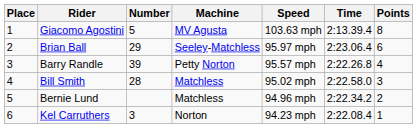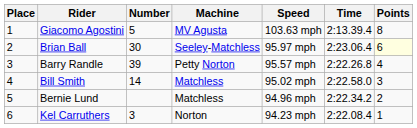 <table class="wikitable" style="font-size: 95%;">
 <tr>
 <th>Place</th>
 <th>Rider</th>
 <th>Number</th>
 <th>Machine</th>
 <th>Speed</th>
 <th>Time</th>
 <th>Points</th>
 </tr>
 <tr>
 <td>1</td>
 <td> <a href='#'>Giacomo Agostini</a></td>
 <td>5</td>
 <td><a href='#'>MV Agusta</a></td>
 <td>103.63 mph</td>
 <td>2:13.39.4</td>
 <td>8</td>
 </tr>
 <tr>
 <td>2</td>
 <td> <a href='#'>Brian Ball</a></td>
-<td>29</td>
+<td>30</td>
 <td><a href='#'>Seeley</a>-<a href='#'>Matchless</a></td>
 <td>95.97 mph</td>
 <td>2:23.06.4</td>
-<td>6</td>
+<td style="background: lightyellow;">6</td>
 </tr>
 <tr>
 <td>3</td>
 <td> Barry Randle</td>
 <td>39</td>
 <td>Petty <a href='#'>Norton</a></td>
 <td>95.57 mph</td>
 <td>2:22.26.8</td>
 <td>4</td>
 </tr>
 <tr>
 <td>4</td>
 <td> <a href='#'>Bill Smith</a></td>
-<td>28</td>
+<td>14</td>
 <td><a href='#'>Matchless</a></td>
 <td>95.02 mph</td>
 <td>2:22.58.0</td>
 <td>3</td>
 </tr>
 <tr>
 <td>5</td>
 <td> Bernie Lund</td>
 <td></td>
 <td>Matchless</td>
 <td>94.96 mph</td>
 <td>2:22.34.2</td>
 <td>2</td>
 </tr>
 <tr>
 <td>6</td>
 <td> <a href='#'>Kel Carruthers</a></td>
 <td>3</td>
 <td>Norton</td>
 <td>94.23 mph</td>
 <td>2:22.08.4</td>
 <td>1</td>
 </tr>
 </table>
